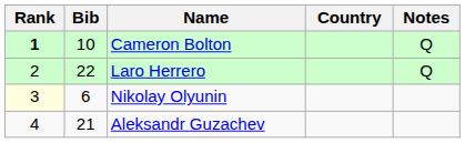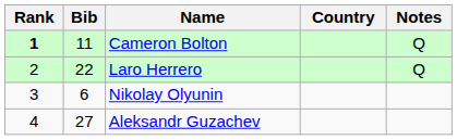 <table class="wikitable" style="text-align:center;" width=70%>
 <tr>
 <th>Rank</th>
 <th>Bib</th>
 <th>Name</th>
 <th>Country</th>
 <th>Notes</th>
 </tr>
 <tr bgcolor="#ccffcc">
 <td><strong>1</strong></td>
-<td>10</td>
+<td>11</td>
 <td align=left><a href='#'>Cameron Bolton</a></td>
 <td align=left></td>
 <td>Q</td>
 </tr>
 <tr bgcolor="#ccffcc">
 <td>2</td>
 <td>22</td>
 <td align=left><a href='#'>Laro Herrero</a></td>
 <td align=left></td>
 <td>Q</td>
 </tr>
 <tr>
-<td style="background: lightyellow;">3</td>
+<td>3</td>
 <td>6</td>
 <td align=left><a href='#'>Nikolay Olyunin</a></td>
 <td align=left></td>
 <td></td>
 </tr>
 <tr>
 <td>4</td>
-<td>21</td>
+<td>27</td>
 <td align=left><a href='#'>Aleksandr Guzachev</a></td>
 <td align=left></td>
 <td></td>
 </tr>
 </table>
